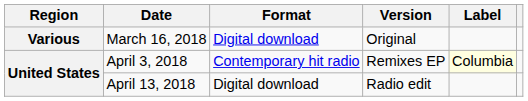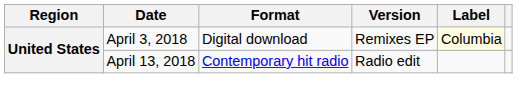 <table class="wikitable plainrowheaders">
 <tr>
 <th scope="col">Region</th>
 <th scope="col">Date</th>
 <th scope="col">Format</th>
 <th scope="col">Version</th>
 <th scope="col">Label</th>
 <th scope="col"></th>
 </tr>
 <tr>
-<th scope="row">Various</th>
-<td>March 16, 2018</td>
-<td><a href='#'>Digital download</a></td>
-<td>Original</td>
-<td></td>
-<td></td>
-</tr>
-<tr>
 <th scope="row" rowspan="2">United States</th>
 <td>April 3, 2018</td>
-<td><a href='#'>Contemporary hit radio</a></td>
+<td>Digital download</td>
 <td>Remixes EP</td>
 <td style="background: lightyellow;">Columbia</td>
 <td></td>
 </tr>
 <tr>
 <td>April 13, 2018</td>
-<td>Digital download</td>
+<td><a href='#'>Contemporary hit radio</a></td>
 <td>Radio edit</td>
 <td></td>
 <td></td>
 </tr>
 </table>
